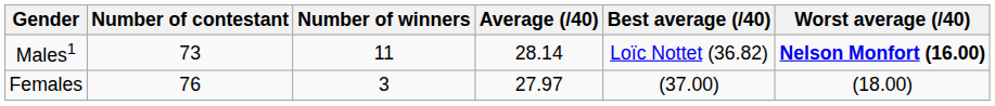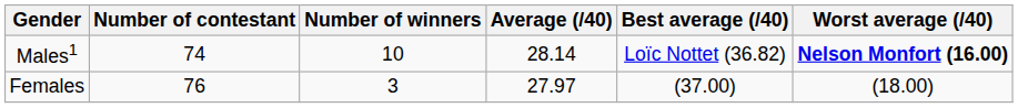 <table class="wikitable sortable" style="text-align:center">
 <tr>
 <th>Gender</th>
 <th class="sortable">Number of contestant</th>
 <th class="sortable">Number of winners</th>
 <th class="sortable">Average (/40)</th>
 <th class="sortable">Best average (/40)</th>
 <th class="sortable">Worst average (/40)</th>
 </tr>
 <tr>
 <td>Males<sup>1</sup></td>
-<td>73</td>
-<td>11</td>
+<td>74</td>
+<td>10</td>
 <td>28.14</td>
 <td><a href='#'>Loïc Nottet</a> (36.82)</td>
 <td><strong><a href='#'>Nelson Monfort</a> (16.00)</strong></td>
 </tr>
 <tr>
 <td>Females</td>
 <td>76</td>
 <td>3</td>
 <td>27.97</td>
 <td> (37.00)</td>
 <td> (18.00)</td>
 </tr>
 <tr>
 </tr>
 </table>
